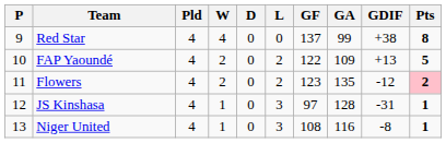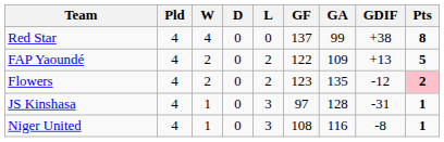 <table class=wikitable style="text-align:center" width=500>
 <tr>
-<th width=5%>P</th>
 <th width=25%>Team</th>
 <th width=5%>Pld</th>
 <th width=5%>W</th>
 <th width=5%>D</th>
 <th width=5%>L</th>
 <th width=5%>GF</th>
 <th width=5%>GA</th>
 <th width=5%>GDIF</th>
 <th width=5%>Pts</th>
 </tr>
 <tr>
-<td>9</td>
 <td align="left"> <a href='#'>Red Star</a></td>
 <td>4</td>
 <td>4</td>
 <td>0</td>
 <td>0</td>
 <td>137</td>
 <td>99</td>
 <td>+38</td>
 <td><strong>8</strong></td>
 </tr>
 <tr>
-<td>10</td>
 <td align="left"> <a href='#'>FAP Yaoundé</a></td>
 <td>4</td>
 <td>2</td>
 <td>0</td>
 <td>2</td>
 <td>122</td>
 <td>109</td>
 <td>+13</td>
 <td><strong>5</strong></td>
 </tr>
 <tr>
-<td>11</td>
 <td align="left"> <a href='#'>Flowers</a></td>
 <td>4</td>
 <td>2</td>
 <td>0</td>
 <td>2</td>
 <td>123</td>
 <td>135</td>
 <td>-12</td>
 <td style="background: pink;"><strong>2</strong></td>
 </tr>
 <tr>
-<td>12</td>
 <td align="left"> <a href='#'>JS Kinshasa</a></td>
 <td>4</td>
 <td>1</td>
 <td>0</td>
 <td>3</td>
 <td>97</td>
 <td>128</td>
 <td>-31</td>
 <td><strong>1</strong></td>
 </tr>
 <tr>
-<td>13</td>
 <td align="left"> <a href='#'>Niger United</a></td>
 <td>4</td>
 <td>1</td>
 <td>0</td>
 <td>3</td>
 <td>108</td>
 <td>116</td>
 <td>-8</td>
 <td><strong>1</strong></td>
 </tr>
 </table>
